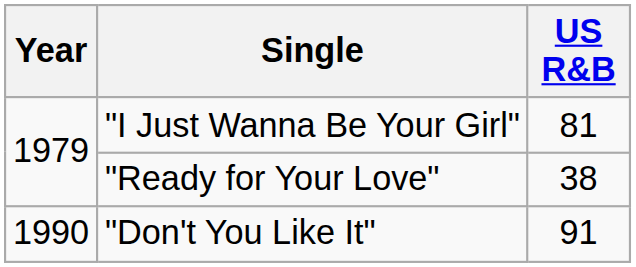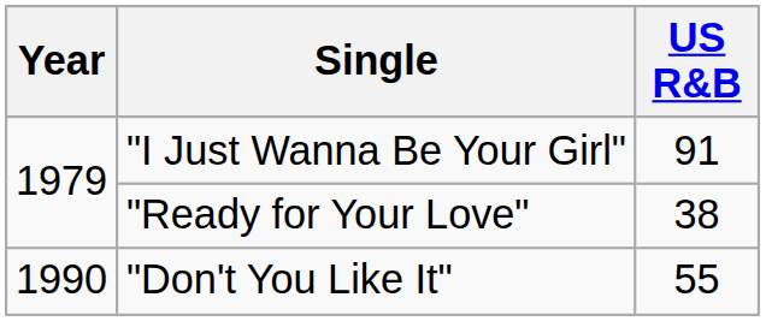 <table class="wikitable" style="text-align:center;">
 <tr>
 <th>Year</th>
 <th>Single</th>
 <th style="width:40px;"><a href='#'>US<br>R&B</a></th>
 </tr>
 <tr>
 <td rowspan="2">1979</td>
 <td style="text-align:left;">"I Just Wanna Be Your Girl"</td>
-<td>81</td>
+<td>91</td>
 </tr>
 <tr>
 <td style="text-align:left;">"Ready for Your Love"</td>
 <td>38</td>
 </tr>
 <tr>
 <td>1990</td>
 <td style="text-align:left;">"Don't You Like It"</td>
-<td>91</td>
+<td>55</td>
 </tr>
 </table>
